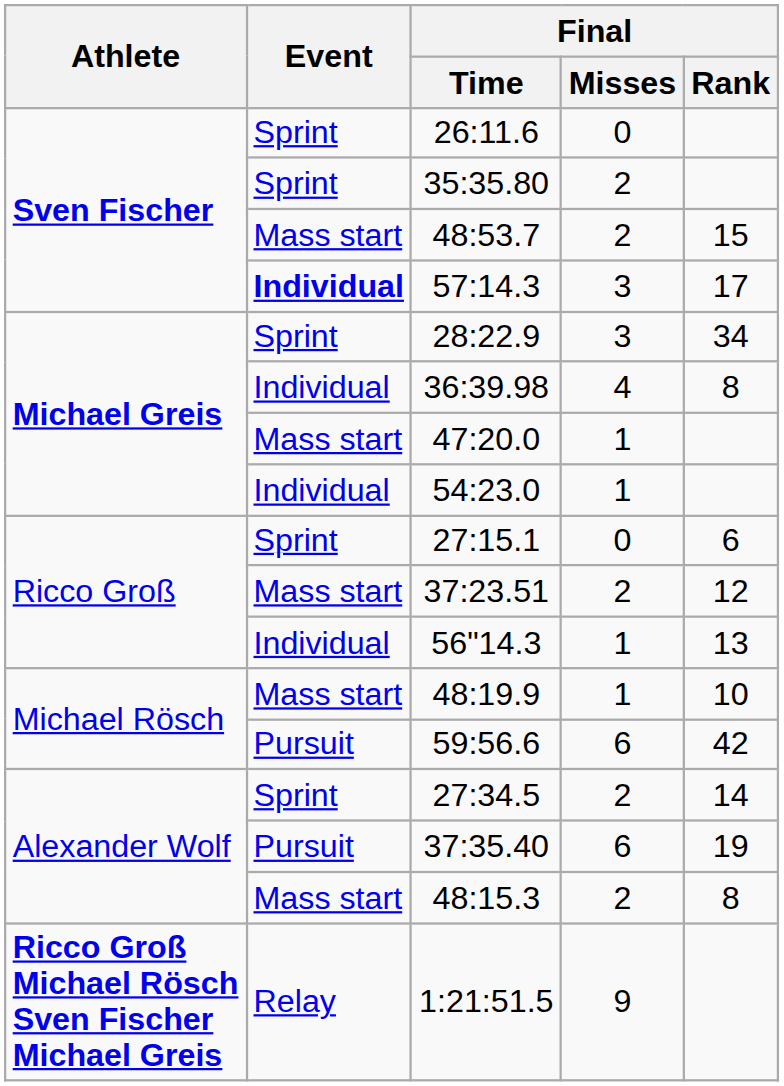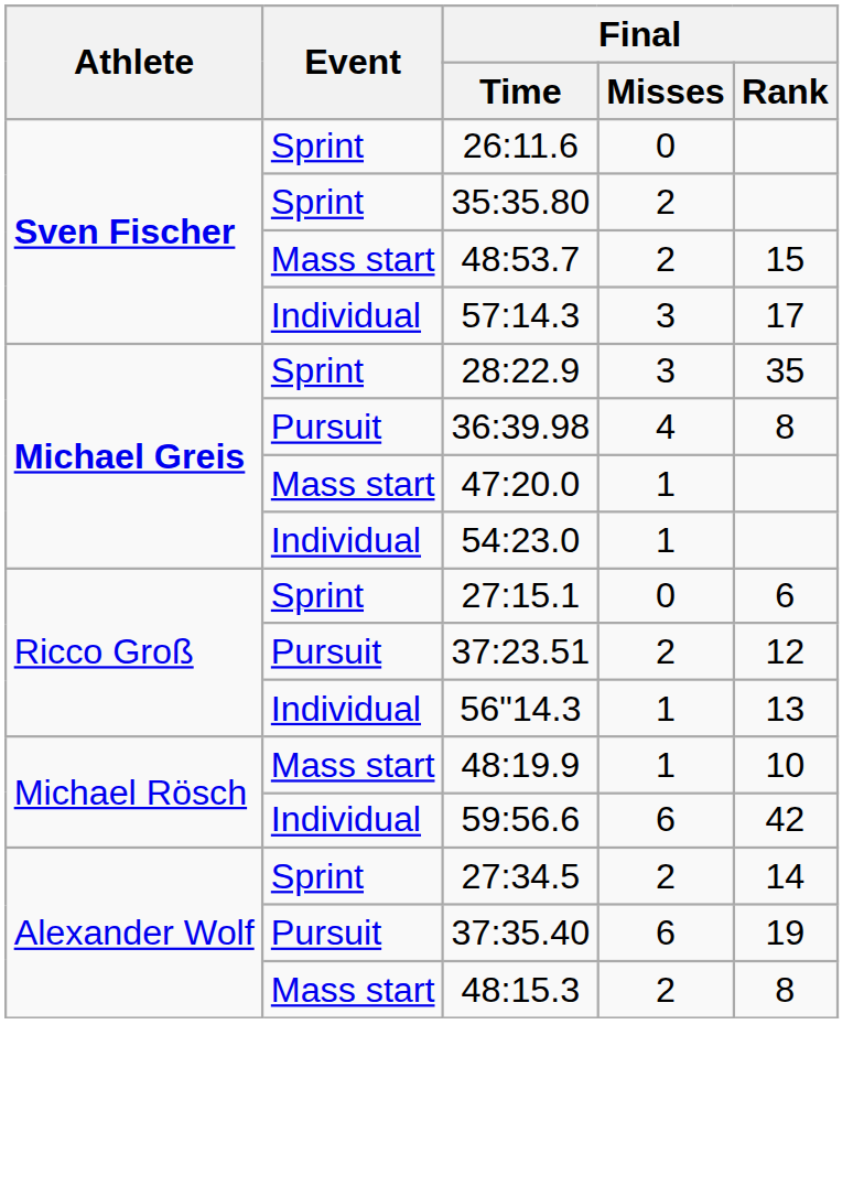 <table class="wikitable" style="font-size:90%">
 <tr>
 <th rowspan="2">Athlete</th>
 <th rowspan="2">Event</th>
 <th colspan="3">Final</th>
 </tr>
 <tr>
 <th>Time</th>
 <th>Misses</th>
 <th>Rank</th>
 </tr>
 <tr>
 <td rowspan=4><strong><a href='#'>Sven Fischer</a></strong></td>
 <td><a href='#'>Sprint</a></td>
 <td align="center">26:11.6</td>
 <td align="center">0</td>
 <td align="center"></td>
 </tr>
 <tr>
 <td><a href='#'>Sprint</a></td>
 <td align="center">35:35.80</td>
 <td align="center">2</td>
 <td align="center"></td>
 </tr>
 <tr>
 <td><a href='#'>Mass start</a></td>
 <td align="center">48:53.7</td>
 <td align="center">2</td>
 <td align="center">15</td>
 </tr>
 <tr>
-<td><strong><a href='#'>Individual</a></strong></td>
+<td><a href='#'>Individual</a></td>
 <td align="center">57:14.3</td>
 <td align="center">3</td>
 <td align="center">17</td>
 </tr>
 <tr>
 <td rowspan=4><strong><a href='#'>Michael Greis</a></strong></td>
 <td><a href='#'>Sprint</a></td>
 <td align="center">28:22.9</td>
 <td align="center">3</td>
-<td align="center">34</td>
+<td align="center">35</td>
 </tr>
 <tr>
-<td><a href='#'>Individual</a></td>
+<td><a href='#'>Pursuit</a></td>
 <td align="center">36:39.98</td>
 <td align="center">4</td>
 <td align="center">8</td>
 </tr>
 <tr>
 <td><a href='#'>Mass start</a></td>
 <td align="center">47:20.0</td>
 <td align="center">1</td>
 <td align="center"></td>
 </tr>
 <tr>
 <td><a href='#'>Individual</a></td>
 <td align="center">54:23.0</td>
 <td align="center">1</td>
 <td align="center"></td>
 </tr>
 <tr>
 <td rowspan=3><a href='#'>Ricco Groß</a></td>
 <td><a href='#'>Sprint</a></td>
 <td align="center">27:15.1</td>
 <td align="center">0</td>
 <td align="center">6</td>
 </tr>
 <tr>
-<td><a href='#'>Mass start</a></td>
+<td><a href='#'>Pursuit</a></td>
 <td align="center">37:23.51</td>
 <td align="center">2</td>
 <td align="center">12</td>
 </tr>
 <tr>
 <td><a href='#'>Individual</a></td>
 <td align="center">56"14.3</td>
 <td align="center">1</td>
 <td align="center">13</td>
 </tr>
 <tr>
 <td rowspan=2><a href='#'>Michael Rösch</a></td>
 <td><a href='#'>Mass start</a></td>
 <td align="center">48:19.9</td>
 <td align="center">1</td>
 <td align="center">10</td>
 </tr>
 <tr>
-<td><a href='#'>Pursuit</a></td>
+<td><a href='#'>Individual</a></td>
 <td align="center">59:56.6</td>
 <td align="center">6</td>
 <td align="center">42</td>
 </tr>
 <tr>
 <td rowspan=3><a href='#'>Alexander Wolf</a></td>
 <td><a href='#'>Sprint</a></td>
 <td align="center">27:34.5</td>
 <td align="center">2</td>
 <td align="center">14</td>
 </tr>
 <tr>
 <td><a href='#'>Pursuit</a></td>
 <td align="center">37:35.40</td>
 <td align="center">6</td>
 <td align="center">19</td>
 </tr>
 <tr>
 <td><a href='#'>Mass start</a></td>
 <td align="center">48:15.3</td>
 <td align="center">2</td>
 <td align="center">8</td>
 </tr>
-<tr>
-<td><strong><a href='#'>Ricco Groß</a><br><a href='#'>Michael Rösch</a><br><a href='#'>Sven Fischer</a><br><a href='#'>Michael Greis</a></strong></td>
-<td><a href='#'>Relay</a></td>
-<td align="center">1:21:51.5</td>
-<td align="center">9</td>
-<td align="center"></td>
-</tr>
 </table>
